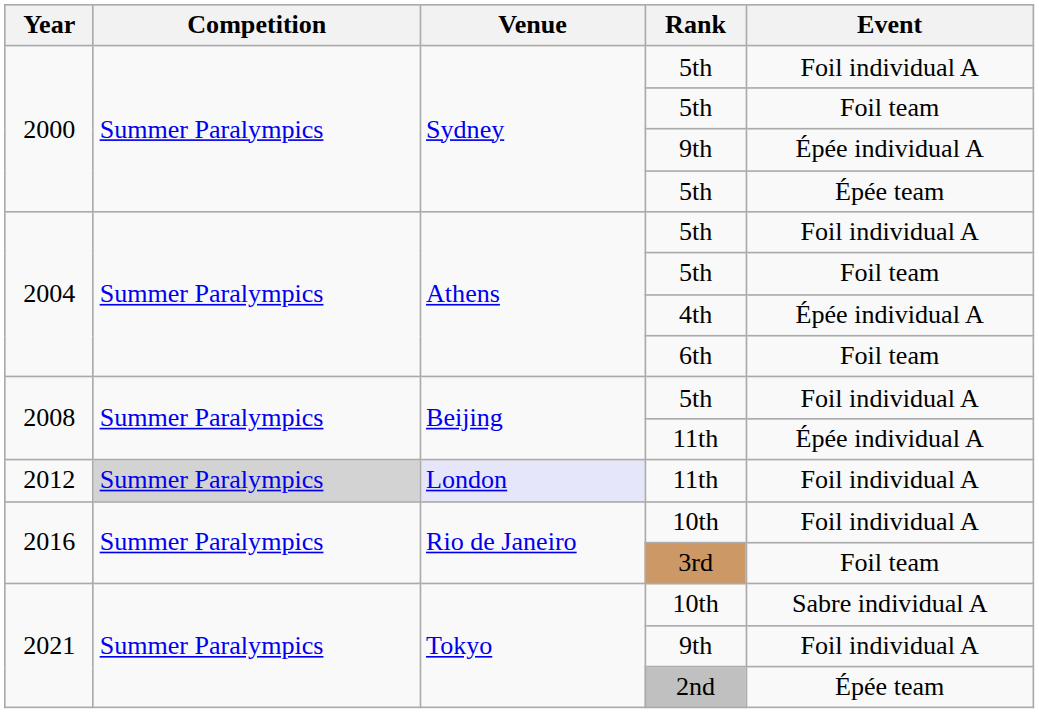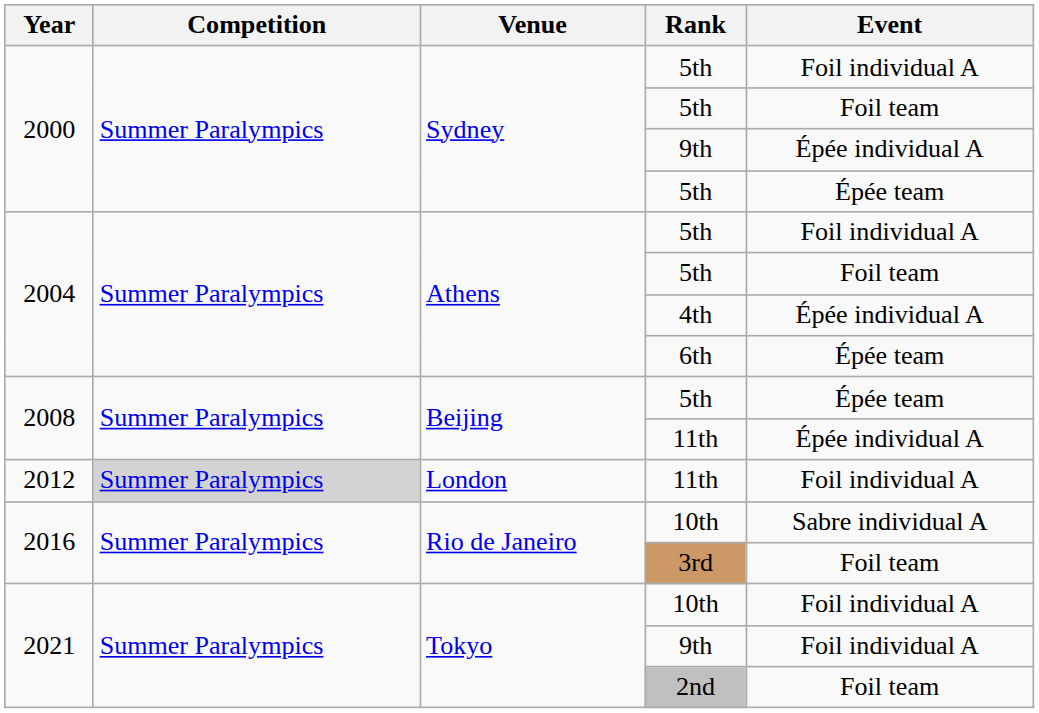 <table class="wikitable" width=50% style="font-size:100%; text-align:center;">
 <tr>
 <th>Year</th>
 <th>Competition</th>
 <th>Venue</th>
 <th>Rank</th>
 <th>Event</th>
 </tr>
 <tr>
 <td rowspan=4>2000</td>
 <td rowspan=4 align=left><a href='#'>Summer Paralympics</a></td>
 <td rowspan=4 align=left> <a href='#'>Sydney</a></td>
 <td>5th</td>
 <td>Foil individual A</td>
 </tr>
 <tr>
 <td>5th</td>
 <td>Foil team</td>
 </tr>
 <tr>
 <td>9th</td>
 <td>Épée individual A</td>
 </tr>
 <tr>
 <td>5th</td>
 <td>Épée team</td>
 </tr>
 <tr>
 <td rowspan=4>2004</td>
 <td rowspan=4 align=left><a href='#'>Summer Paralympics</a></td>
 <td rowspan=4 align=left> <a href='#'>Athens</a></td>
 <td>5th</td>
 <td>Foil individual A</td>
 </tr>
 <tr>
 <td>5th</td>
 <td>Foil team</td>
 </tr>
 <tr>
 <td>4th</td>
 <td>Épée individual A</td>
 </tr>
 <tr>
 <td>6th</td>
-<td>Foil team</td>
+<td>Épée team</td>
 </tr>
 <tr>
 <td rowspan=2>2008</td>
 <td rowspan=2 align=left><a href='#'>Summer Paralympics</a></td>
 <td rowspan=2 align=left> <a href='#'>Beijing</a></td>
 <td>5th</td>
-<td>Foil individual A</td>
+<td>Épée team</td>
 </tr>
 <tr>
 <td>11th</td>
 <td>Épée individual A</td>
 </tr>
 <tr>
 <td rowspan=1>2012</td>
 <td rowspan=1 align=left style="background: lightgrey;"><a href='#'>Summer Paralympics</a></td>
-<td rowspan=1 align=left style="background: lavender;"> <a href='#'>London</a></td>
+<td rowspan=1 align=left> <a href='#'>London</a></td>
 <td>11th</td>
 <td>Foil individual A</td>
 </tr>
 <tr>
 <td rowspan=2>2016</td>
 <td rowspan=2 align=left><a href='#'>Summer Paralympics</a></td>
 <td rowspan=2 align=left> <a href='#'>Rio de Janeiro</a></td>
 <td>10th</td>
-<td>Foil individual A</td>
+<td>Sabre individual A</td>
 </tr>
 <tr>
 <td bgcolor=cc9966>3rd</td>
 <td>Foil team</td>
 </tr>
 <tr>
 <td rowspan=3>2021</td>
 <td rowspan=3 align=left><a href='#'>Summer Paralympics</a></td>
 <td rowspan=3 align=left> <a href='#'>Tokyo</a></td>
 <td>10th</td>
-<td>Sabre individual A</td>
+<td>Foil individual A</td>
 </tr>
 <tr>
 <td>9th</td>
 <td>Foil individual A</td>
 </tr>
 <tr>
 <td bgcolor=silver>2nd</td>
-<td>Épée team</td>
+<td>Foil team</td>
 </tr>
 </table>
